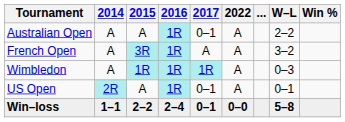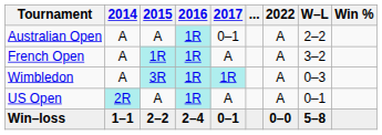 <table class=wikitable style=text-align:center;>
 <tr>
 <th>Tournament</th>
 <th><a href='#'>2014</a></th>
 <th><a href='#'>2015</a></th>
 <th><a href='#'>2016</a></th>
 <th><a href='#'>2017</a></th>
+<th>...</th>
 <th>2022</th>
-<th>...</th>
 <th>W–L</th>
 <th>Win %</th>
 </tr>
 <tr>
 <td align=left><a href='#'>Australian Open</a></td>
 <td>A</td>
 <td>A</td>
 <td bgcolor=afeeee><a href='#'>1R</a></td>
 <td>0–1</td>
+<td></td>
 <td>A</td>
-<td></td>
 <td>2–2</td>
 <td></td>
 </tr>
 <tr>
 <td align=left><a href='#'>French Open</a></td>
 <td>A</td>
-<td bgcolor=afeeee><a href='#'>3R</a></td>
+<td bgcolor=afeeee><a href='#'>1R</a></td>
 <td bgcolor=afeeee><a href='#'>1R</a></td>
 <td>A</td>
+<td></td>
 <td>A</td>
-<td></td>
 <td>3–2</td>
 <td></td>
 </tr>
 <tr>
 <td align=left><a href='#'>Wimbledon</a></td>
 <td>A</td>
+<td bgcolor=afeeee><a href='#'>3R</a></td>
 <td bgcolor=afeeee><a href='#'>1R</a></td>
 <td bgcolor=afeeee><a href='#'>1R</a></td>
-<td bgcolor=afeeee><a href='#'>1R</a></td>
+<td></td>
 <td>A</td>
-<td></td>
 <td>0–3</td>
 <td></td>
 </tr>
 <tr>
 <td align=left><a href='#'>US Open</a></td>
 <td bgcolor=afeeee><a href='#'>2R</a></td>
 <td>A</td>
 <td bgcolor=afeeee><a href='#'>1R</a></td>
-<td>0–1</td>
 <td>A</td>
 <td></td>
+<td>A</td>
 <td>0–1</td>
 <td></td>
 </tr>
 <tr style="background:#efefef; font-weight:bold;">
 <td style="text-align:left">Win–loss</td>
 <td>1–1</td>
 <td>2–2</td>
 <td>2–4</td>
 <td>0–1</td>
+<td></td>
 <td>0–0</td>
-<td></td>
 <td>5–8</td>
 <td></td>
 </tr>
 </table>
